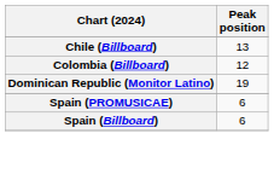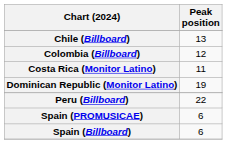 <table class="wikitable sortable plainrowheaders" style="text-align:center">
 <tr>
 <th scope="col">Chart (2024)</th>
 <th scope="col">Peak<br>position</th>
 </tr>
 <tr>
 </tr>
 <tr>
 <th scope="row">Chile (<em><a href='#'>Billboard</a></em>)</th>
 <td>13</td>
 </tr>
 <tr>
 <th scope="row">Colombia (<em><a href='#'>Billboard</a></em>)</th>
 <td>12</td>
 </tr>
 <tr>
+<th scope="row">Costa Rica (<a href='#'>Monitor Latino</a>)</th>
+<td>11</td>
+</tr>
+<tr>
 <th scope="row">Dominican Republic (<a href='#'>Monitor Latino</a>)</th>
 <td>19</td>
 </tr>
 <tr>
+</tr>
+<tr>
+<th scope="row">Peru (<em><a href='#'>Billboard</a></em>)</th>
+<td>22</td>
 </tr>
 <tr>
 <th scope="row">Spain (<a href='#'>PROMUSICAE</a>)</th>
 <td>6</td>
 </tr>
 <tr>
 <th scope="row">Spain (<em><a href='#'>Billboard</a></em>)</th>
 <td>6</td>
 </tr>
 <tr>
 </tr>
 </table>
